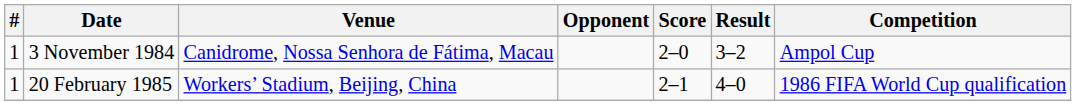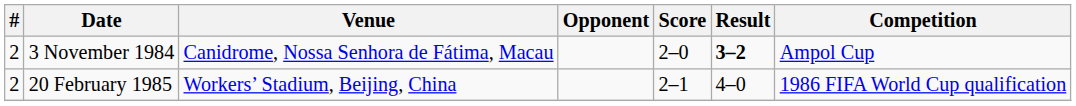 <table class="wikitable">
 <tr>
 <th>#</th>
 <th>Date</th>
 <th>Venue</th>
 <th>Opponent</th>
 <th>Score</th>
 <th>Result</th>
 <th>Competition</th>
 </tr>
 <tr>
-<td>1</td>
+<td>2</td>
 <td>3 November 1984</td>
 <td><a href='#'>Canidrome</a>, <a href='#'>Nossa Senhora de Fátima</a>, <a href='#'>Macau</a></td>
 <td></td>
 <td>2–0</td>
-<td>3–2</td>
+<td><strong>3–2</strong></td>
 <td><a href='#'>Ampol Cup</a></td>
 </tr>
 <tr>
-<td>1</td>
+<td>2</td>
 <td>20 February 1985</td>
 <td><a href='#'>Workers’ Stadium</a>, <a href='#'>Beijing</a>, <a href='#'>China</a></td>
 <td></td>
 <td>2–1</td>
 <td>4–0</td>
 <td><a href='#'>1986 FIFA World Cup qualification</a></td>
 </tr>
 <tr>
 </tr>
 </table>
